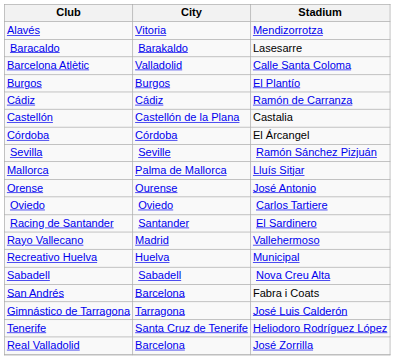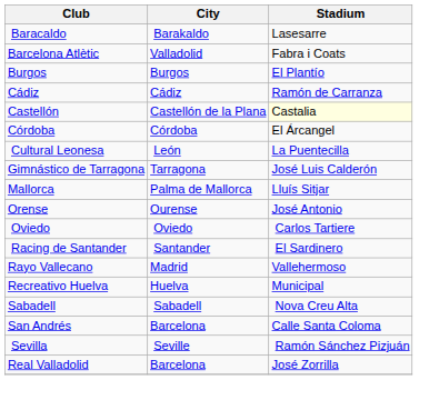 <table class="wikitable sortable" style="text-align: left;">
 <tr>
 <th>Club</th>
 <th>City</th>
 <th>Stadium</th>
-</tr>
-<tr>
-<td><a href='#'>Alavés</a></td>
-<td><a href='#'>Vitoria</a></td>
-<td><a href='#'>Mendizorrotza</a></td>
 </tr>
 <tr>
 <td> <a href='#'>Baracaldo</a></td>
 <td> <a href='#'>Barakaldo</a></td>
 <td>Lasesarre</td>
 </tr>
 <tr>
 <td><a href='#'>Barcelona Atlètic</a></td>
 <td><a href='#'>Valladolid</a></td>
-<td><a href='#'>Calle Santa Coloma</a></td>
+<td>Fabra i Coats</td>
 </tr>
 <tr>
 <td><a href='#'>Burgos</a></td>
 <td><a href='#'>Burgos</a></td>
 <td><a href='#'>El Plantío</a></td>
 </tr>
 <tr>
 <td><a href='#'>Cádiz</a></td>
 <td><a href='#'>Cádiz</a></td>
 <td><a href='#'>Ramón de Carranza</a></td>
 </tr>
 <tr>
 <td><a href='#'>Castellón</a></td>
 <td><a href='#'>Castellón de la Plana</a></td>
-<td>Castalia</td>
+<td style="background: lightyellow;">Castalia</td>
 </tr>
 <tr>
 <td><a href='#'>Córdoba</a></td>
 <td><a href='#'>Córdoba</a></td>
 <td>El Árcangel</td>
 </tr>
 <tr>
-<td> <a href='#'>Sevilla</a></td>
-<td> <a href='#'>Seville</a></td>
-<td> <a href='#'>Ramón Sánchez Pizjuán</a></td>
+<td> <a href='#'>Cultural Leonesa</a></td>
+<td> <a href='#'>León</a></td>
+<td><a href='#'>La Puentecilla</a></td>
+</tr>
+<tr>
+<td><a href='#'>Gimnástico de Tarragona</a></td>
+<td><a href='#'>Tarragona</a></td>
+<td><a href='#'>José Luis Calderón</a></td>
 </tr>
 <tr>
 <td><a href='#'>Mallorca</a></td>
 <td><a href='#'>Palma de Mallorca</a></td>
 <td><a href='#'>Lluís Sitjar</a></td>
 </tr>
 <tr>
 <td><a href='#'>Orense</a></td>
 <td><a href='#'>Ourense</a></td>
 <td><a href='#'>José Antonio</a></td>
 </tr>
 <tr>
 <td> <a href='#'>Oviedo</a></td>
 <td> <a href='#'>Oviedo</a></td>
 <td> <a href='#'>Carlos Tartiere</a></td>
 </tr>
 <tr>
 <td> <a href='#'>Racing de Santander</a></td>
 <td> <a href='#'>Santander</a></td>
 <td> <a href='#'>El Sardinero</a></td>
 </tr>
 <tr>
 <td><a href='#'>Rayo Vallecano</a></td>
 <td><a href='#'>Madrid</a></td>
 <td><a href='#'>Vallehermoso</a></td>
 </tr>
 <tr>
 <td><a href='#'>Recreativo Huelva</a></td>
 <td><a href='#'>Huelva</a></td>
 <td><a href='#'>Municipal</a></td>
 </tr>
 <tr>
 <td><a href='#'>Sabadell</a></td>
 <td> <a href='#'>Sabadell</a></td>
 <td> <a href='#'>Nova Creu Alta</a></td>
 </tr>
 <tr>
 <td><a href='#'>San Andrés</a></td>
 <td><a href='#'>Barcelona</a></td>
-<td>Fabra i Coats</td>
+<td><a href='#'>Calle Santa Coloma</a></td>
 </tr>
 <tr>
-<td><a href='#'>Gimnástico de Tarragona</a></td>
-<td><a href='#'>Tarragona</a></td>
-<td><a href='#'>José Luis Calderón</a></td>
-</tr>
-<tr>
-<td><a href='#'>Tenerife</a></td>
-<td><a href='#'>Santa Cruz de Tenerife</a></td>
-<td><a href='#'>Heliodoro Rodríguez López</a></td>
+<td> <a href='#'>Sevilla</a></td>
+<td> <a href='#'>Seville</a></td>
+<td> <a href='#'>Ramón Sánchez Pizjuán</a></td>
 </tr>
 <tr>
 <td><a href='#'>Real Valladolid</a></td>
 <td><a href='#'>Barcelona</a></td>
 <td><a href='#'>José Zorrilla</a></td>
 </tr>
 <tr>
 </tr>
 </table>
